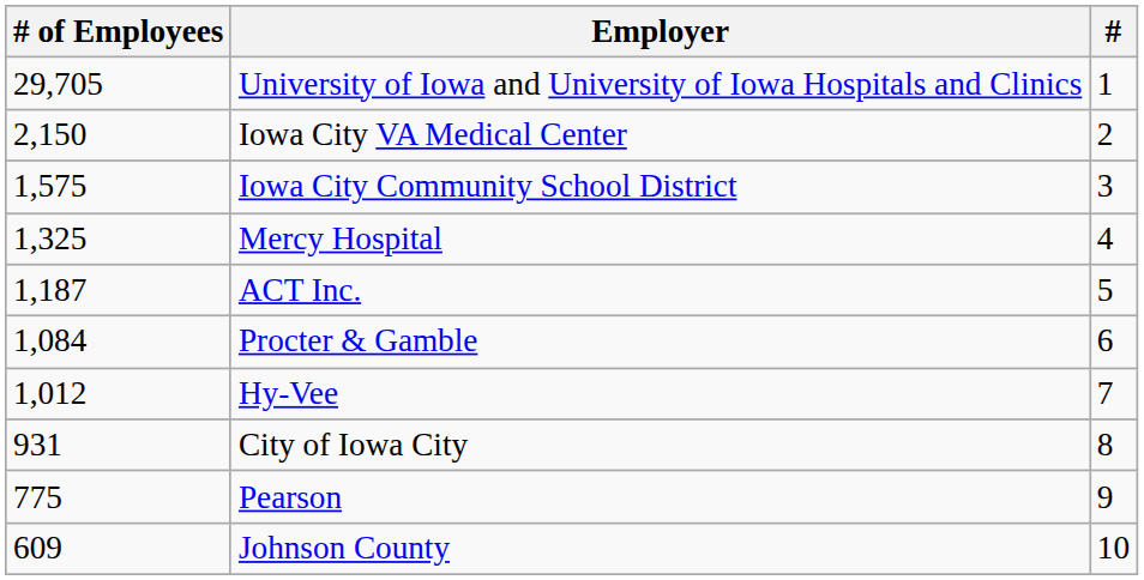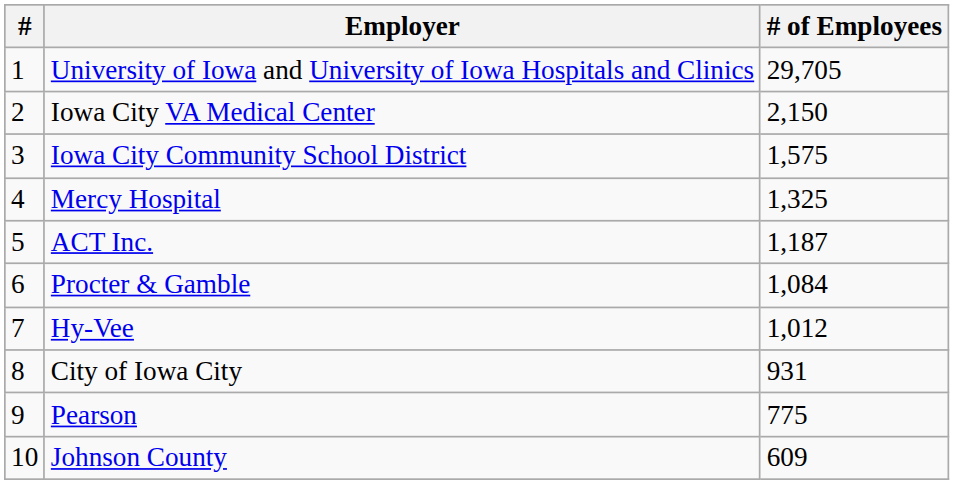 <table class="wikitable">
 <tr>
+<th>#</th>
+<th>Employer</th>
 <th># of Employees</th>
-<th>Employer</th>
-<th>#</th>
 </tr>
 <tr>
+<td>1</td>
+<td><a href='#'>University of Iowa</a> and <a href='#'>University of Iowa Hospitals and Clinics</a></td>
 <td>29,705</td>
-<td><a href='#'>University of Iowa</a> and <a href='#'>University of Iowa Hospitals and Clinics</a></td>
-<td>1</td>
 </tr>
 <tr>
+<td>2</td>
+<td>Iowa City <a href='#'>VA Medical Center</a></td>
 <td>2,150</td>
-<td>Iowa City <a href='#'>VA Medical Center</a></td>
-<td>2</td>
 </tr>
 <tr>
+<td>3</td>
+<td><a href='#'>Iowa City Community School District</a></td>
 <td>1,575</td>
-<td><a href='#'>Iowa City Community School District</a></td>
-<td>3</td>
 </tr>
 <tr>
+<td>4</td>
+<td><a href='#'>Mercy Hospital</a></td>
 <td>1,325</td>
-<td><a href='#'>Mercy Hospital</a></td>
-<td>4</td>
 </tr>
 <tr>
+<td>5</td>
+<td><a href='#'>ACT Inc.</a></td>
 <td>1,187</td>
-<td><a href='#'>ACT Inc.</a></td>
-<td>5</td>
 </tr>
 <tr>
+<td>6</td>
+<td><a href='#'>Procter & Gamble</a></td>
 <td>1,084</td>
-<td><a href='#'>Procter & Gamble</a></td>
-<td>6</td>
 </tr>
 <tr>
+<td>7</td>
+<td><a href='#'>Hy-Vee</a></td>
 <td>1,012</td>
-<td><a href='#'>Hy-Vee</a></td>
-<td>7</td>
 </tr>
 <tr>
+<td>8</td>
+<td>City of Iowa City</td>
 <td>931</td>
-<td>City of Iowa City</td>
-<td>8</td>
 </tr>
 <tr>
+<td>9</td>
+<td><a href='#'>Pearson</a></td>
 <td>775</td>
-<td><a href='#'>Pearson</a></td>
-<td>9</td>
 </tr>
 <tr>
+<td>10</td>
+<td><a href='#'>Johnson County</a></td>
 <td>609</td>
-<td><a href='#'>Johnson County</a></td>
-<td>10</td>
 </tr>
 </table>
